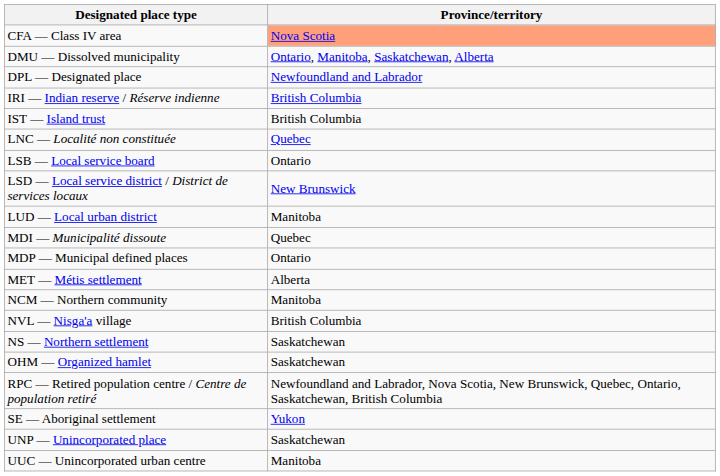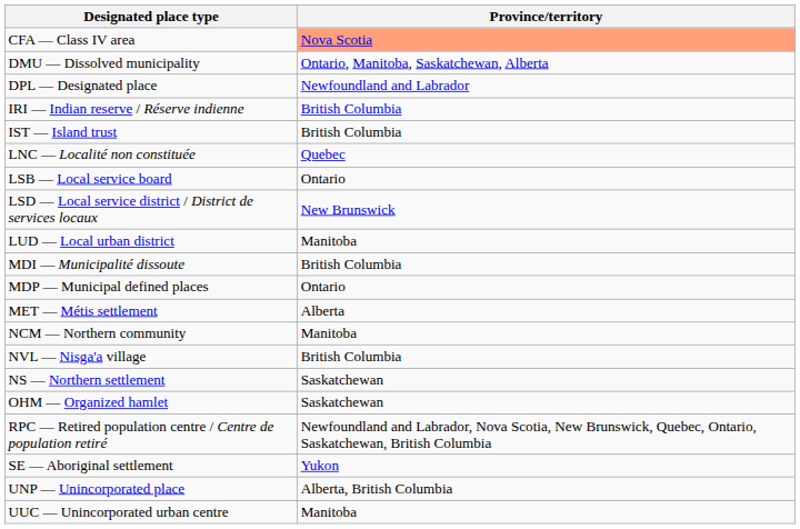 <table class="wikitable">
 <tr>
 <th>Designated place type</th>
 <th>Province/territory</th>
 </tr>
 <tr>
 <td>CFA — Class IV area</td>
 <td style="background: lightsalmon;"><a href='#'>Nova Scotia</a></td>
 </tr>
 <tr>
 <td>DMU — Dissolved municipality</td>
 <td><a href='#'>Ontario</a>, <a href='#'>Manitoba</a>, <a href='#'>Saskatchewan</a>, <a href='#'>Alberta</a></td>
 </tr>
 <tr>
 <td>DPL — Designated place</td>
 <td><a href='#'>Newfoundland and Labrador</a></td>
 </tr>
 <tr>
 <td>IRI — <a href='#'>Indian reserve</a> / <em>Réserve indienne</em></td>
 <td><a href='#'>British Columbia</a></td>
 </tr>
 <tr>
 <td>IST — <a href='#'>Island trust</a></td>
 <td>British Columbia</td>
 </tr>
 <tr>
 <td>LNC — <em>Localité non constituée</em></td>
 <td><a href='#'>Quebec</a></td>
 </tr>
 <tr>
 <td>LSB — <a href='#'>Local service board</a></td>
 <td>Ontario</td>
 </tr>
 <tr>
 <td>LSD — <a href='#'>Local service district</a> / <em>District de services locaux</em></td>
 <td><a href='#'>New Brunswick</a></td>
 </tr>
 <tr>
 <td>LUD — <a href='#'>Local urban district</a></td>
 <td>Manitoba</td>
 </tr>
 <tr>
 <td>MDI — <em>Municipalité dissoute</em></td>
-<td>Quebec</td>
+<td>British Columbia</td>
 </tr>
 <tr>
 <td>MDP — Municipal defined places</td>
 <td>Ontario</td>
 </tr>
 <tr>
 <td>MET — <a href='#'>Métis settlement</a></td>
 <td>Alberta</td>
 </tr>
 <tr>
 <td>NCM — Northern community</td>
 <td>Manitoba</td>
 </tr>
 <tr>
 <td>NVL — <a href='#'>Nisga'a</a> village</td>
 <td>British Columbia</td>
 </tr>
 <tr>
 <td>NS — <a href='#'>Northern settlement</a></td>
 <td>Saskatchewan</td>
 </tr>
 <tr>
 <td>OHM — <a href='#'>Organized hamlet</a></td>
 <td>Saskatchewan</td>
 </tr>
 <tr>
 <td>RPC — Retired population centre / <em>Centre de population retiré</em></td>
 <td>Newfoundland and Labrador, Nova Scotia, New Brunswick, Quebec, Ontario, Saskatchewan, British Columbia</td>
 </tr>
 <tr>
 <td>SE — Aboriginal settlement</td>
 <td><a href='#'>Yukon</a></td>
 </tr>
 <tr>
 <td>UNP — <a href='#'>Unincorporated place</a></td>
-<td>Saskatchewan</td>
+<td>Alberta, British Columbia</td>
 </tr>
 <tr>
 <td>UUC — Unincorporated urban centre</td>
 <td>Manitoba</td>
 </tr>
 </table>
